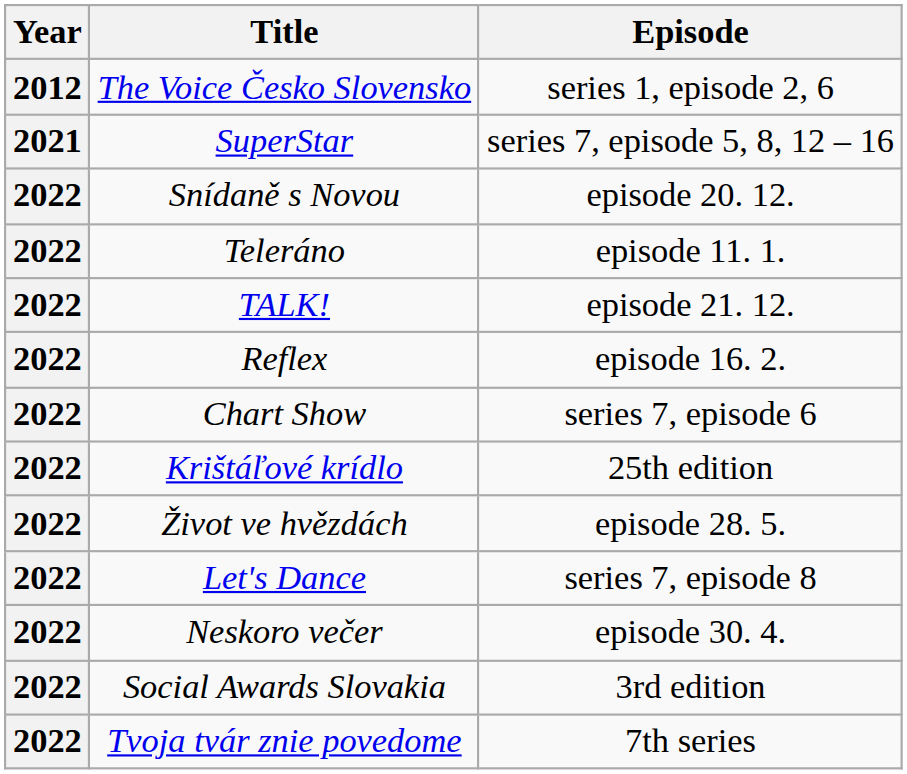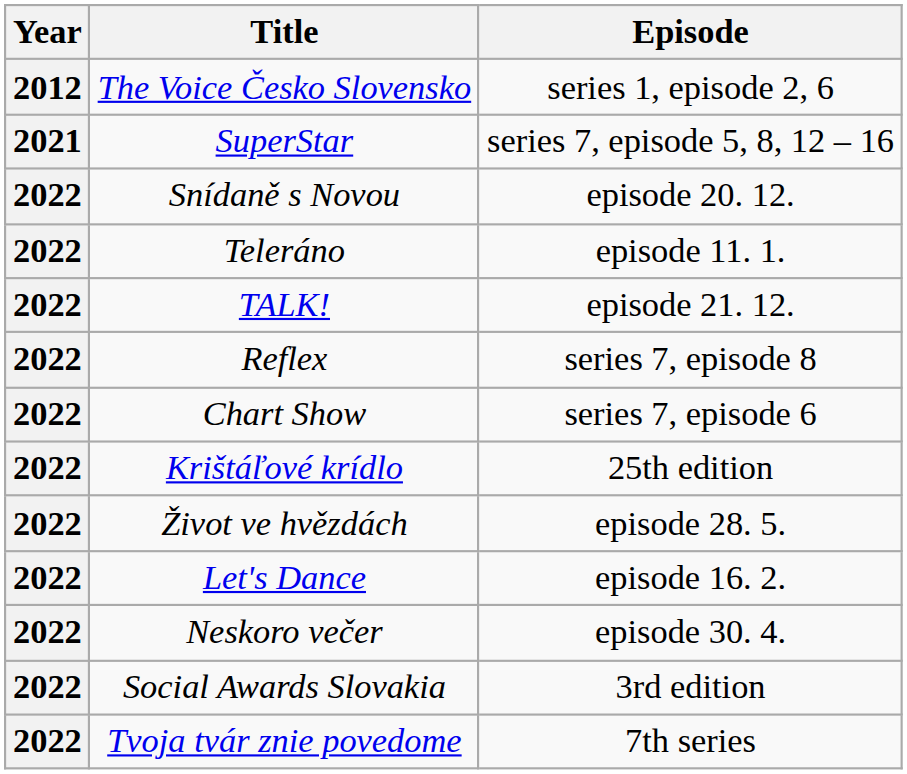 <table class="wikitable plainrowheaders" style="text-align:center;">
 <tr>
 <th scope="col">Year</th>
 <th scope="col">Title</th>
 <th scope="col">Episode</th>
 </tr>
 <tr>
 <th>2012</th>
 <td style="text-align:center;"><em><a href='#'>The Voice Česko Slovensko</a></em></td>
 <td style="text-align:center;">series 1, episode 2, 6</td>
 </tr>
 <tr>
 <th scope="row"><strong>2021</strong></th>
 <td style="text-align:center;"><em><a href='#'>SuperStar</a></em></td>
 <td style="text-align:center;">series 7, episode 5, 8, 12 – 16</td>
 </tr>
 <tr>
 <th>2022</th>
 <td><em>Snídaně s Novou</em></td>
 <td>episode 20. 12.</td>
 </tr>
 <tr>
 <th scope="row"><strong>2022</strong></th>
 <td style="text-align:center;"><em>Teleráno</em></td>
 <td>episode 11. 1.</td>
 </tr>
 <tr>
 <th>2022</th>
 <td><em><a href='#'>TALK!</a></em></td>
 <td style="text-align:center;">episode 21. 12.</td>
 </tr>
 <tr>
 <th>2022</th>
 <td><em>Reflex</em></td>
-<td>episode 16. 2.</td>
+<td>series 7, episode 8</td>
 </tr>
 <tr>
 <th>2022</th>
 <td><em>Chart Show</em></td>
 <td>series 7, episode 6</td>
 </tr>
 <tr>
 <th>2022</th>
 <td><em><a href='#'>Krištáľové krídlo</a></em></td>
 <td>25th edition</td>
 </tr>
 <tr>
 <th>2022</th>
 <td><em>Život ve hvězdách</em></td>
 <td>episode 28. 5.</td>
 </tr>
 <tr>
 <th>2022</th>
 <td><em><a href='#'>Let's Dance</a></em></td>
-<td>series 7, episode 8</td>
+<td>episode 16. 2.</td>
 </tr>
 <tr>
 <th>2022</th>
 <td><em>Neskoro večer</em></td>
 <td>episode 30. 4.</td>
 </tr>
 <tr>
 <th>2022</th>
 <td><em>Social Awards Slovakia</em></td>
 <td>3rd edition</td>
 </tr>
 <tr>
 <th>2022</th>
 <td><em><a href='#'>Tvoja tvár znie povedome</a></em></td>
 <td>7th series</td>
 </tr>
 </table>
